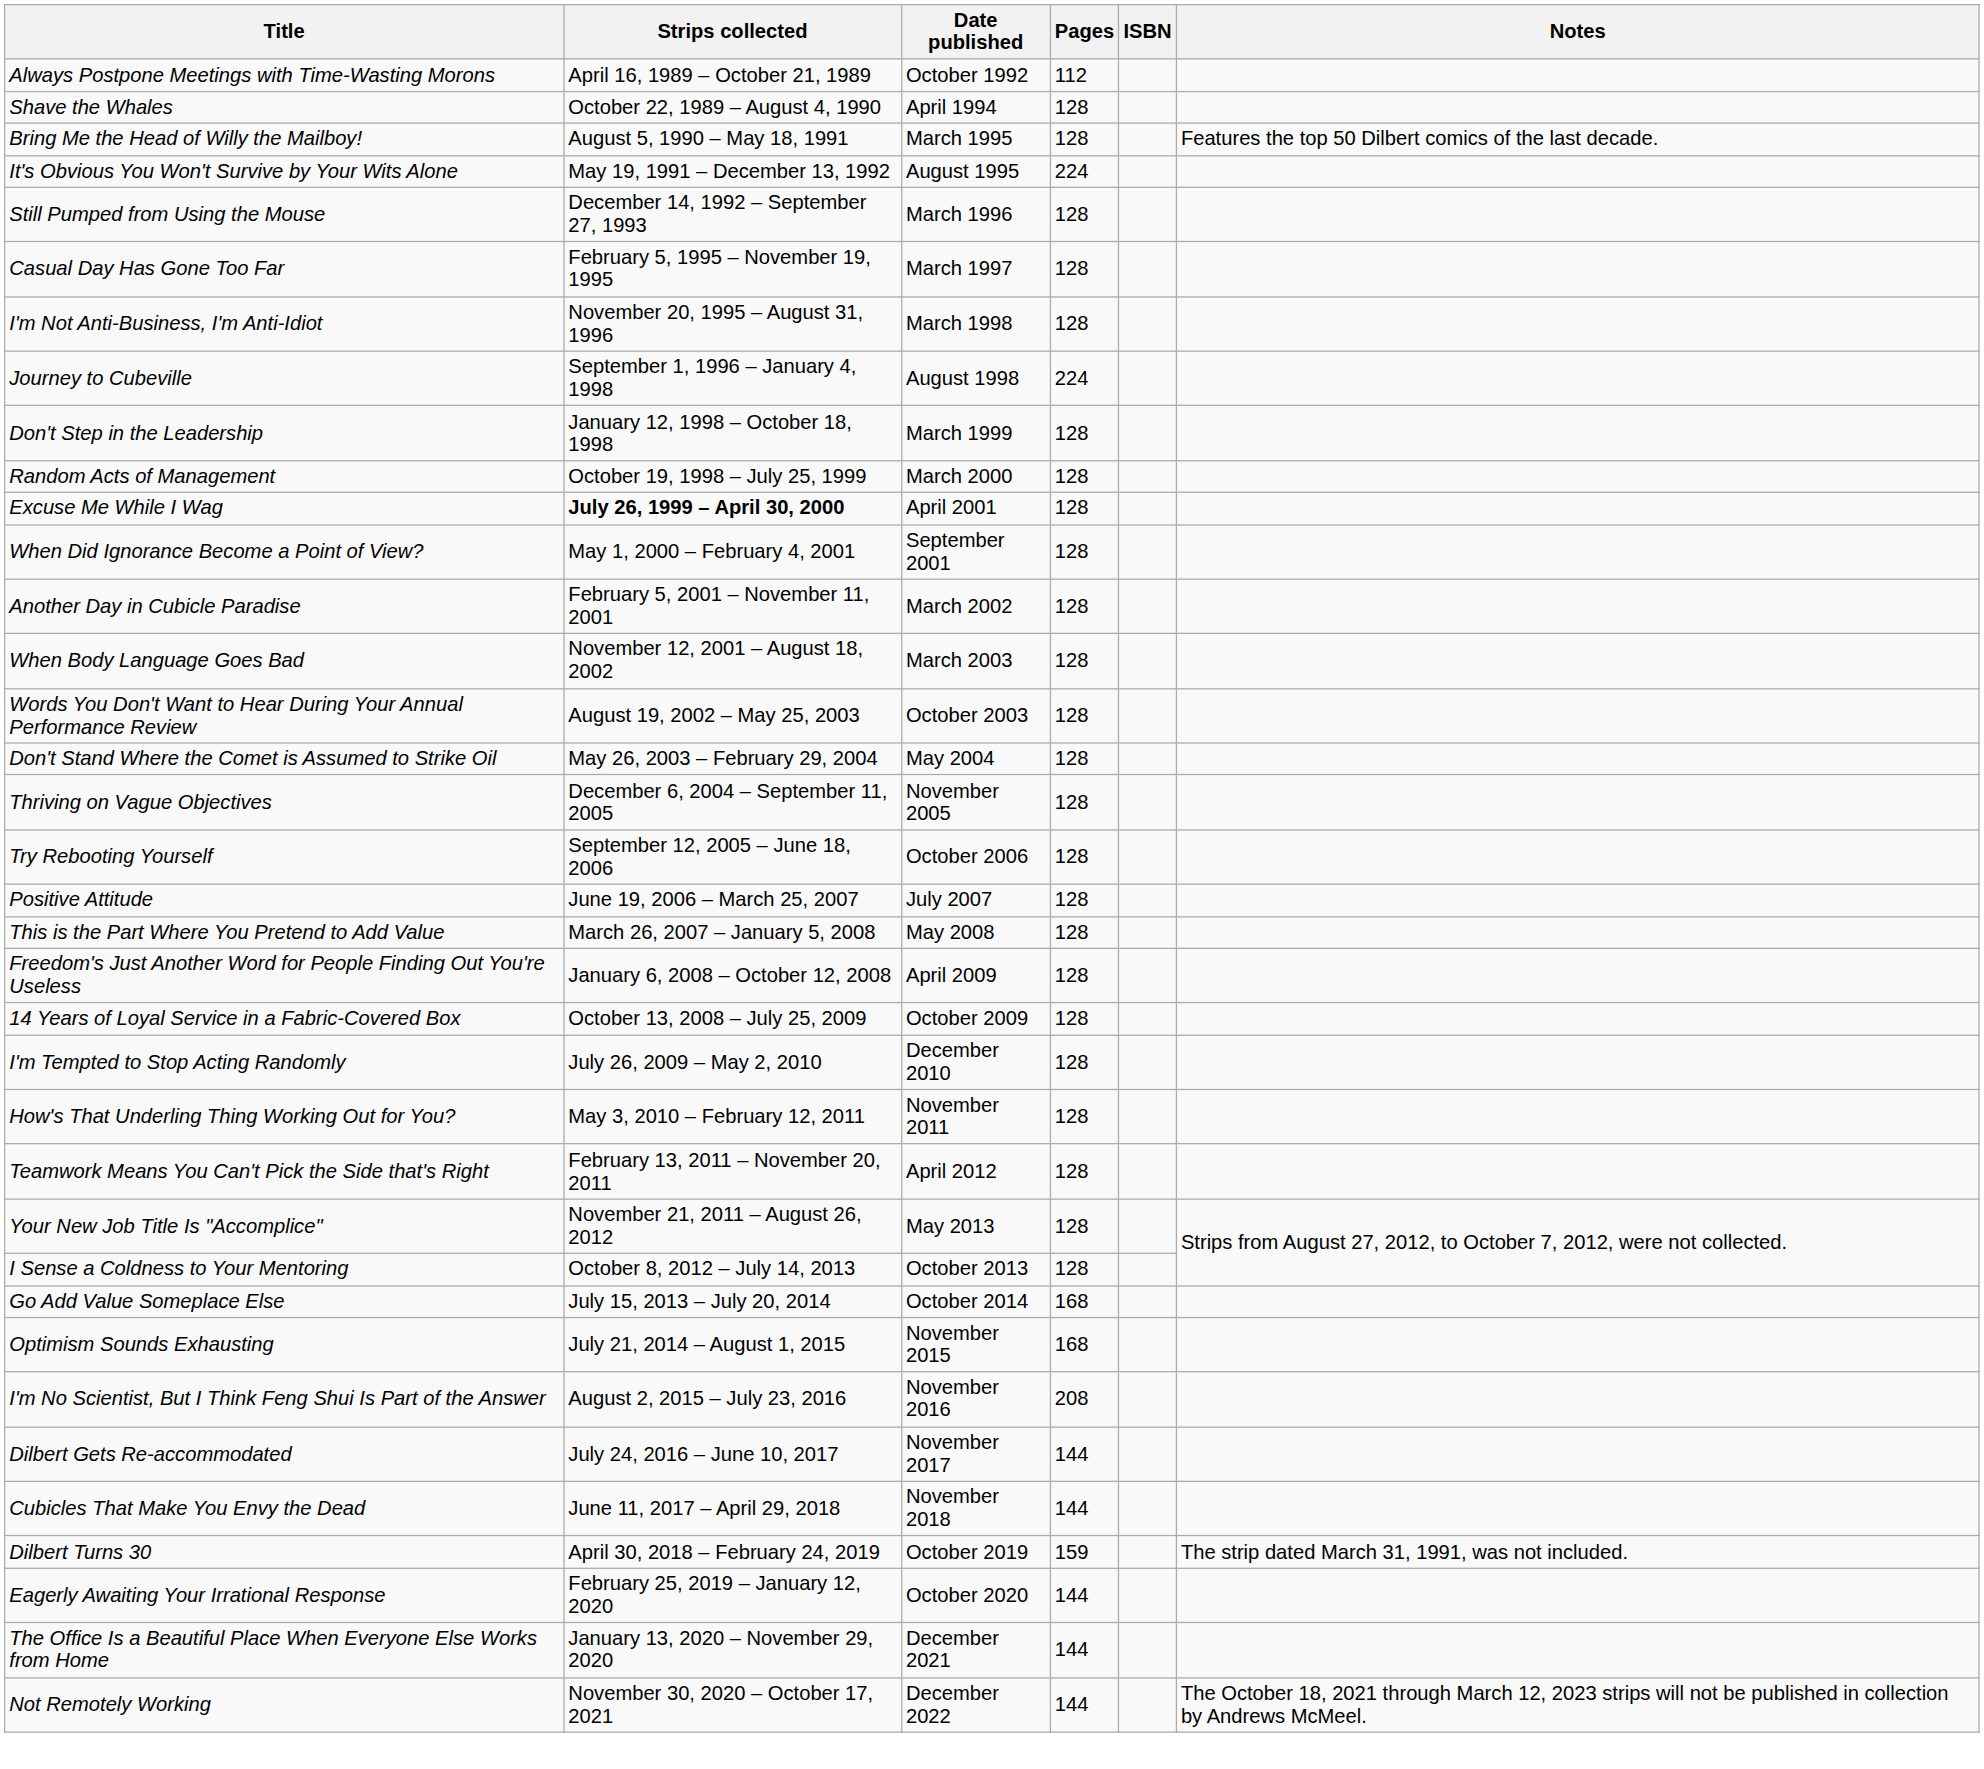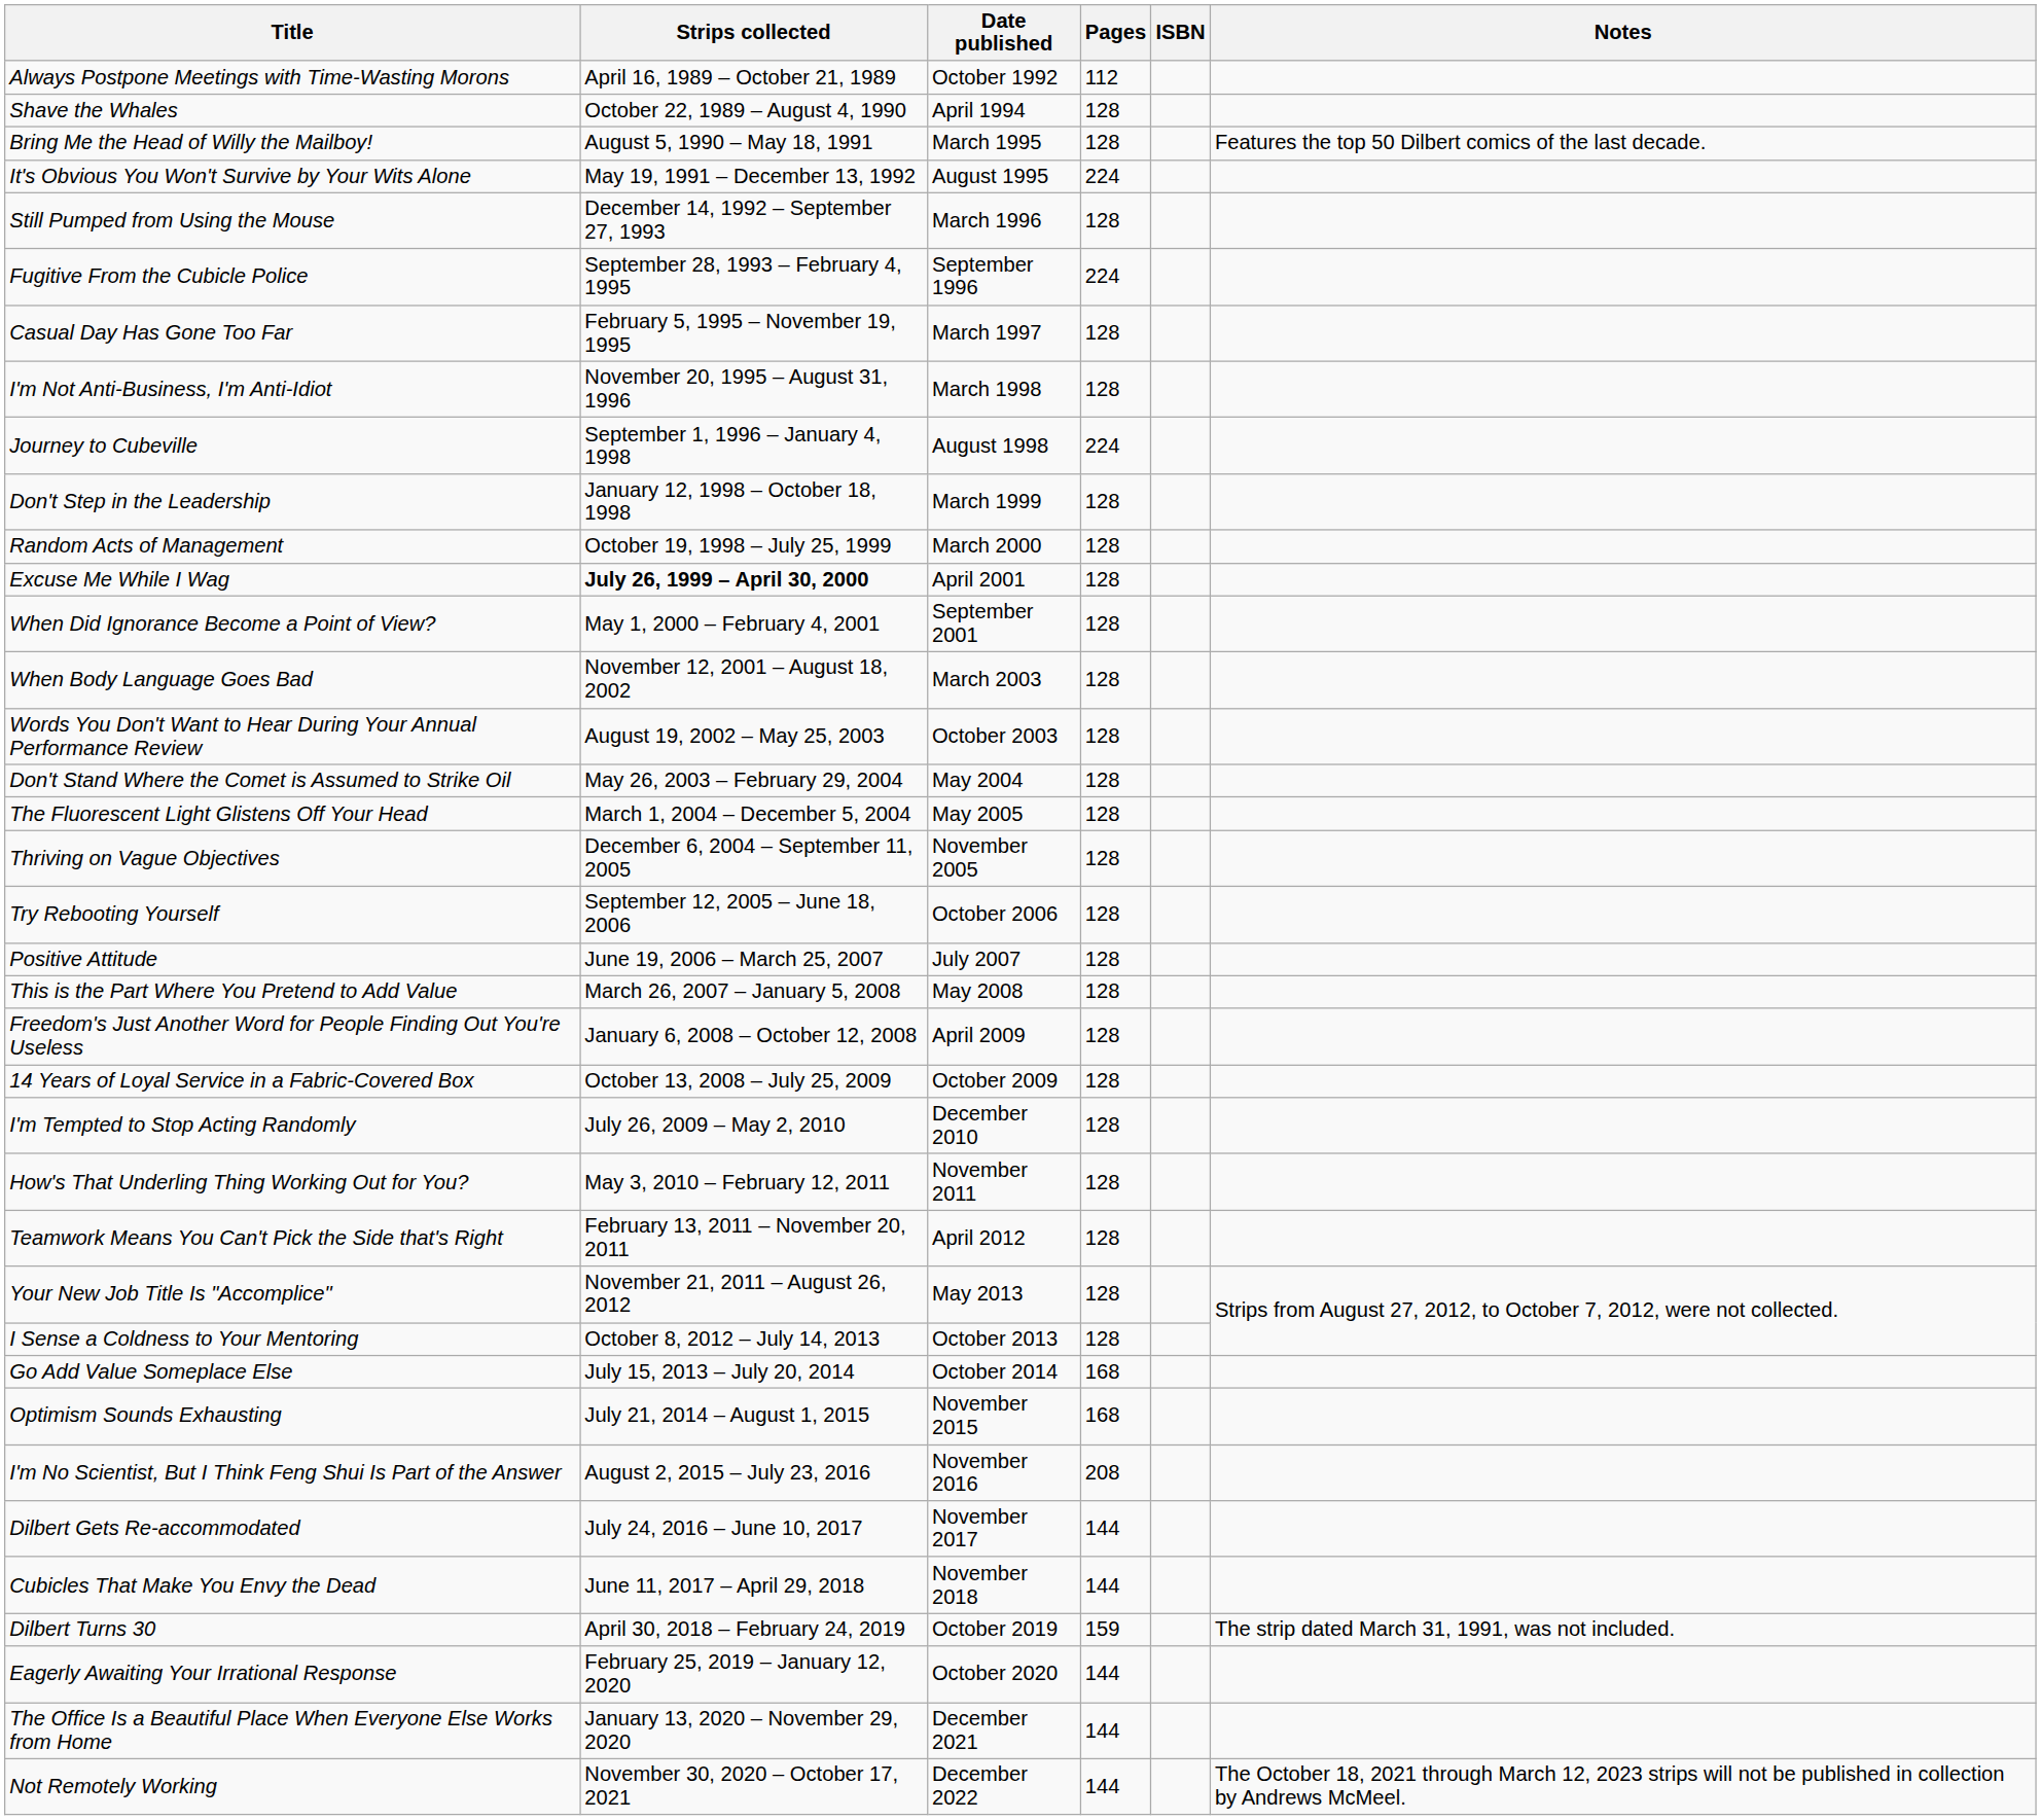 <table class="wikitable">
 <tr>
 <th>Title</th>
 <th>Strips collected</th>
 <th>Date published</th>
 <th>Pages</th>
 <th>ISBN</th>
 <th>Notes</th>
 </tr>
 <tr>
 <td><em>Always Postpone Meetings with Time-Wasting Morons</em></td>
 <td>April 16, 1989 – October 21, 1989</td>
 <td>October 1992</td>
 <td>112</td>
 <td></td>
 <td></td>
 </tr>
 <tr>
 <td><em>Shave the Whales</em></td>
 <td>October 22, 1989 – August 4, 1990</td>
 <td>April 1994</td>
 <td>128</td>
 <td></td>
 <td></td>
 </tr>
 <tr>
 <td><em>Bring Me the Head of Willy the Mailboy!</em></td>
 <td>August 5, 1990 – May 18, 1991</td>
 <td>March 1995</td>
 <td>128</td>
 <td></td>
 <td>Features the top 50 Dilbert comics of the last decade.</td>
 </tr>
 <tr>
 <td><em>It's Obvious You Won't Survive by Your Wits Alone</em></td>
 <td>May 19, 1991 – December 13, 1992</td>
 <td>August 1995</td>
 <td>224</td>
 <td></td>
 <td></td>
 </tr>
 <tr>
 <td><em>Still Pumped from Using the Mouse</em></td>
 <td>December 14, 1992 – September 27, 1993</td>
 <td>March 1996</td>
 <td>128</td>
+<td></td>
+<td></td>
+</tr>
+<tr>
+<td><em>Fugitive From the Cubicle Police</em></td>
+<td>September 28, 1993 – February 4, 1995</td>
+<td>September 1996</td>
+<td>224</td>
 <td></td>
 <td></td>
 </tr>
 <tr>
 <td><em>Casual Day Has Gone Too Far</em></td>
 <td>February 5, 1995 – November 19, 1995</td>
 <td>March 1997</td>
 <td>128</td>
 <td></td>
 <td></td>
 </tr>
 <tr>
 <td><em>I'm Not Anti-Business, I'm Anti-Idiot</em></td>
 <td>November 20, 1995 – August 31, 1996</td>
 <td>March 1998</td>
 <td>128</td>
 <td></td>
 <td></td>
 </tr>
 <tr>
 <td><em>Journey to Cubeville</em></td>
 <td>September 1, 1996 – January 4, 1998</td>
 <td>August 1998</td>
 <td>224</td>
 <td></td>
 <td></td>
 </tr>
 <tr>
 <td><em>Don't Step in the Leadership</em></td>
 <td>January 12, 1998 – October 18, 1998</td>
 <td>March 1999</td>
 <td>128</td>
 <td></td>
 <td></td>
 </tr>
 <tr>
 <td><em>Random Acts of Management</em></td>
 <td>October 19, 1998 – July 25, 1999</td>
 <td>March 2000</td>
 <td>128</td>
 <td></td>
 <td></td>
 </tr>
 <tr>
 <td><em>Excuse Me While I Wag</em></td>
 <td><strong>July 26, 1999 – April 30, 2000</strong></td>
 <td>April 2001</td>
 <td>128</td>
 <td></td>
 <td></td>
 </tr>
 <tr>
 <td><em>When Did Ignorance Become a Point of View?</em></td>
 <td>May 1, 2000 – February 4, 2001</td>
 <td>September 2001</td>
 <td>128</td>
 <td></td>
 <td></td>
 </tr>
 <tr>
-<td><em>Another Day in Cubicle Paradise</em></td>
-<td>February 5, 2001 – November 11, 2001</td>
-<td>March 2002</td>
-<td>128</td>
-<td></td>
-<td></td>
-</tr>
-<tr>
 <td><em>When Body Language Goes Bad</em></td>
 <td>November 12, 2001 – August 18, 2002</td>
 <td>March 2003</td>
 <td>128</td>
 <td></td>
 <td></td>
 </tr>
 <tr>
 <td><em>Words You Don't Want to Hear During Your Annual Performance Review</em></td>
 <td>August 19, 2002 – May 25, 2003</td>
 <td>October 2003</td>
 <td>128</td>
 <td></td>
 <td></td>
 </tr>
 <tr>
 <td><em>Don't Stand Where the Comet is Assumed to Strike Oil</em></td>
 <td>May 26, 2003 – February 29, 2004</td>
 <td>May 2004</td>
+<td>128</td>
+<td></td>
+<td></td>
+</tr>
+<tr>
+<td><em>The Fluorescent Light Glistens Off Your Head</em></td>
+<td>March 1, 2004 – December 5, 2004</td>
+<td>May 2005</td>
 <td>128</td>
 <td></td>
 <td></td>
 </tr>
 <tr>
 <td><em>Thriving on Vague Objectives</em></td>
 <td>December 6, 2004 – September 11, 2005</td>
 <td>November 2005</td>
 <td>128</td>
 <td></td>
 <td></td>
 </tr>
 <tr>
 <td><em>Try Rebooting Yourself</em></td>
 <td>September 12, 2005 – June 18, 2006</td>
 <td>October 2006</td>
 <td>128</td>
 <td></td>
 <td></td>
 </tr>
 <tr>
 <td><em>Positive Attitude</em></td>
 <td>June 19, 2006 – March 25, 2007</td>
 <td>July 2007</td>
 <td>128</td>
 <td></td>
 <td></td>
 </tr>
 <tr>
 <td><em>This is the Part Where You Pretend to Add Value</em></td>
 <td>March 26, 2007 – January 5, 2008</td>
 <td>May 2008</td>
 <td>128</td>
 <td></td>
 <td></td>
 </tr>
 <tr>
 <td><em>Freedom's Just Another Word for People Finding Out You're Useless</em></td>
 <td>January 6, 2008 – October 12, 2008</td>
 <td>April 2009</td>
 <td>128</td>
 <td></td>
 <td></td>
 </tr>
 <tr>
 <td><em>14 Years of Loyal Service in a Fabric-Covered Box</em></td>
 <td>October 13, 2008 – July 25, 2009</td>
 <td>October 2009</td>
 <td>128</td>
 <td></td>
 <td></td>
 </tr>
 <tr>
 <td><em>I'm Tempted to Stop Acting Randomly</em></td>
 <td>July 26, 2009 – May 2, 2010</td>
 <td>December 2010</td>
 <td>128</td>
 <td></td>
 <td></td>
 </tr>
 <tr>
 <td><em>How's That Underling Thing Working Out for You?</em></td>
 <td>May 3, 2010 – February 12, 2011</td>
 <td>November 2011</td>
 <td>128</td>
 <td></td>
 <td></td>
 </tr>
 <tr>
 <td><em>Teamwork Means You Can't Pick the Side that's Right</em></td>
 <td>February 13, 2011 – November 20, 2011</td>
 <td>April 2012</td>
 <td>128</td>
 <td></td>
 <td></td>
 </tr>
 <tr>
 <td><em>Your New Job Title Is "Accomplice"</em></td>
 <td>November 21, 2011 – August 26, 2012</td>
 <td>May 2013</td>
 <td>128</td>
 <td></td>
 <td rowspan=2>Strips from August 27, 2012, to October 7, 2012, were not collected.</td>
 </tr>
 <tr>
 <td><em>I Sense a Coldness to Your Mentoring</em></td>
 <td>October 8, 2012 – July 14, 2013</td>
 <td>October 2013</td>
 <td>128</td>
 <td></td>
 </tr>
 <tr>
 <td><em>Go Add Value Someplace Else</em></td>
 <td>July 15, 2013 – July 20, 2014</td>
 <td>October 2014</td>
 <td>168</td>
 <td></td>
 <td></td>
 </tr>
 <tr>
 <td><em>Optimism Sounds Exhausting</em></td>
 <td>July 21, 2014 – August 1, 2015</td>
 <td>November 2015</td>
 <td>168</td>
 <td></td>
 <td></td>
 </tr>
 <tr>
 <td><em>I'm No Scientist, But I Think Feng Shui Is Part of the Answer</em></td>
 <td>August 2, 2015 – July 23, 2016</td>
 <td>November 2016</td>
 <td>208</td>
 <td></td>
 <td></td>
 </tr>
 <tr>
 <td><em>Dilbert Gets Re-accommodated</em></td>
 <td>July 24, 2016 – June 10, 2017</td>
 <td>November 2017</td>
 <td>144</td>
 <td></td>
 <td></td>
 </tr>
 <tr>
 <td><em>Cubicles That Make You Envy the Dead</em></td>
 <td>June 11, 2017 – April 29, 2018</td>
 <td>November 2018</td>
 <td>144</td>
 <td></td>
 <td></td>
 </tr>
 <tr>
 <td><em>Dilbert Turns 30</em></td>
 <td>April 30, 2018 – February 24, 2019</td>
 <td>October 2019</td>
 <td>159</td>
 <td></td>
 <td>The strip dated March 31, 1991, was not included.</td>
 </tr>
 <tr>
 <td><em>Eagerly Awaiting Your Irrational Response</em></td>
 <td>February 25, 2019 – January 12, 2020</td>
 <td>October 2020</td>
 <td>144</td>
 <td></td>
 <td></td>
 </tr>
 <tr>
 <td><em>The Office Is a Beautiful Place When Everyone Else Works from Home</em></td>
 <td>January 13, 2020 – November 29, 2020</td>
 <td>December 2021</td>
 <td>144</td>
 <td></td>
 <td></td>
 </tr>
 <tr>
 <td><em>Not Remotely Working</em></td>
 <td>November 30, 2020 – October 17, 2021</td>
 <td>December 2022</td>
 <td>144</td>
 <td></td>
 <td>The October 18, 2021 through March 12, 2023 strips will not be published in collection by Andrews McMeel.</td>
 </tr>
 </table>
